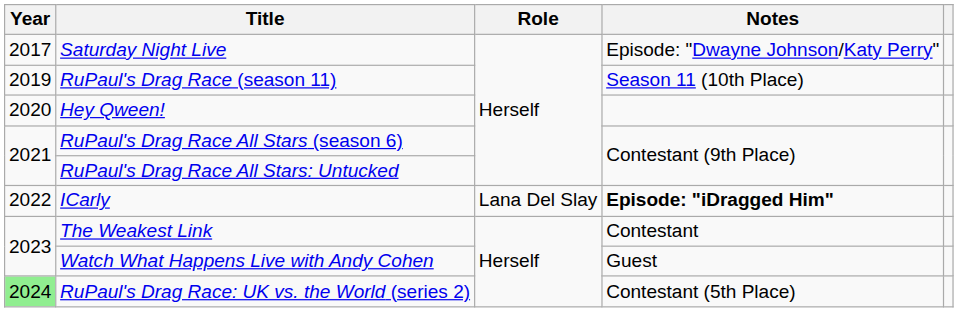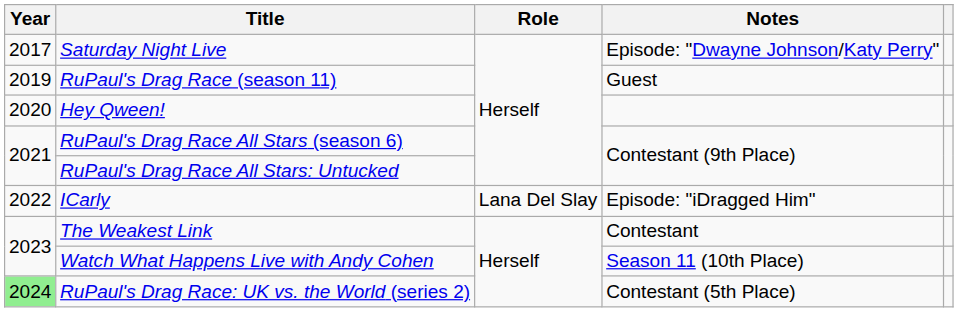 <table class="wikitable plainrowheaders" style="text-align:left;">
 <tr>
 <th>Year</th>
 <th>Title</th>
 <th>Role</th>
 <th>Notes</th>
 <th></th>
 </tr>
 <tr>
 <td>2017</td>
 <td><em><a href='#'>Saturday Night Live</a></em></td>
 <td rowspan="5">Herself</td>
 <td>Episode: "<a href='#'>Dwayne Johnson</a>/<a href='#'>Katy Perry</a>"</td>
 <td></td>
 </tr>
 <tr>
 <td>2019</td>
 <td><a href='#'><em>RuPaul's Drag Race</em> (season 11)</a></td>
-<td><a href='#'>Season 11</a> (10th Place)</td>
+<td>Guest</td>
 <td></td>
 </tr>
 <tr>
 <td>2020</td>
 <td><em><a href='#'>Hey Qween!</a></em></td>
 <td></td>
 <td></td>
 </tr>
 <tr>
 <td rowspan="2">2021</td>
 <td><a href='#'><em>RuPaul's Drag Race All Stars</em> (season 6)</a></td>
 <td rowspan="2">Contestant (9th Place)</td>
 <td rowspan="2" style="text-align: center;"></td>
 </tr>
 <tr>
 <td scope="row"><em><a href='#'>RuPaul's Drag Race All Stars: Untucked</a></em></td>
 </tr>
 <tr>
 <td>2022</td>
 <td><em><a href='#'>ICarly</a></em></td>
 <td>Lana Del Slay</td>
-<td><strong>Episode: "iDragged Him"</strong></td>
+<td>Episode: "iDragged Him"</td>
 <td></td>
 </tr>
 <tr>
 <td rowspan=2>2023</td>
 <td><em><a href='#'>The Weakest Link</a></em></td>
 <td rowspan="3">Herself</td>
 <td>Contestant</td>
 <td></td>
 </tr>
 <tr>
 <td><em><a href='#'>Watch What Happens Live with Andy Cohen</a></em></td>
-<td>Guest</td>
+<td><a href='#'>Season 11</a> (10th Place)</td>
 <td></td>
 </tr>
 <tr>
 <td style="background: lightgreen;">2024</td>
 <td><a href='#'><em>RuPaul's Drag Race: UK vs. the World</em> (series 2)</a></td>
 <td>Contestant (5th Place)</td>
 <td></td>
 </tr>
 </table>
